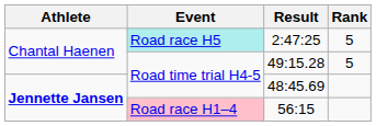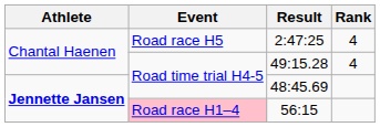 <table class=wikitable style="font-size:90%">
 <tr>
 <th>Athlete</th>
 <th>Event</th>
 <th>Result</th>
 <th>Rank</th>
 </tr>
 <tr align=center>
 <td align=left rowspan=2><a href='#'>Chantal Haenen</a></td>
-<td align=left style="background: paleturquoise;"><a href='#'>Road race H5</a></td>
+<td align=left><a href='#'>Road race H5</a></td>
 <td>2:47:25</td>
-<td>5</td>
+<td>4</td>
 </tr>
 <tr align=center>
 <td align=left rowspan=2><a href='#'>Road time trial H4-5</a></td>
 <td>49:15.28</td>
-<td>5</td>
+<td>4</td>
 </tr>
 <tr align=center>
 <td align=left rowspan=2><strong><a href='#'>Jennette Jansen</a></strong></td>
 <td>48:45.69</td>
 <td></td>
 </tr>
 <tr align=center>
 <td align=left style="background: pink;"><a href='#'>Road race H1–4</a></td>
 <td>56:15</td>
 <td></td>
 </tr>
 </table>
